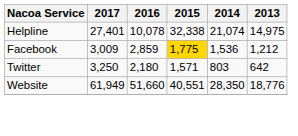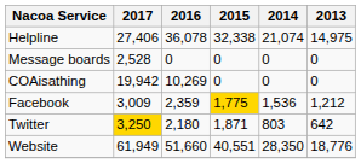 <table class="wikitable sortable">
 <tr>
 <th>Nacoa Service</th>
 <th>2017</th>
 <th>2016</th>
 <th>2015</th>
 <th>2014</th>
 <th>2013</th>
 </tr>
 <tr>
 <td>Helpline</td>
-<td>27,401</td>
-<td>10,078</td>
+<td>27,406</td>
+<td>36,078</td>
 <td>32,338</td>
 <td>21,074</td>
 <td>14,975</td>
 </tr>
 <tr>
+<td>Message boards</td>
+<td>2,528</td>
+<td>0</td>
+<td>0</td>
+<td>0</td>
+<td>0</td>
+</tr>
+<tr>
+<td>COAisathing</td>
+<td>19,942</td>
+<td>10,269</td>
+<td>0</td>
+<td>0</td>
+<td>0</td>
+</tr>
+<tr>
 <td>Facebook</td>
 <td>3,009</td>
-<td>2,859</td>
+<td>2,359</td>
 <td style="background: gold;">1,775</td>
 <td>1,536</td>
 <td>1,212</td>
 </tr>
 <tr>
 <td>Twitter</td>
-<td>3,250</td>
+<td style="background: gold;">3,250</td>
 <td>2,180</td>
-<td>1,571</td>
+<td>1,871</td>
 <td>803</td>
 <td>642</td>
 </tr>
 <tr>
 <td>Website</td>
 <td>61,949</td>
 <td>51,660</td>
 <td>40,551</td>
 <td>28,350</td>
 <td>18,776</td>
 </tr>
 <tr>
 </tr>
 </table>
